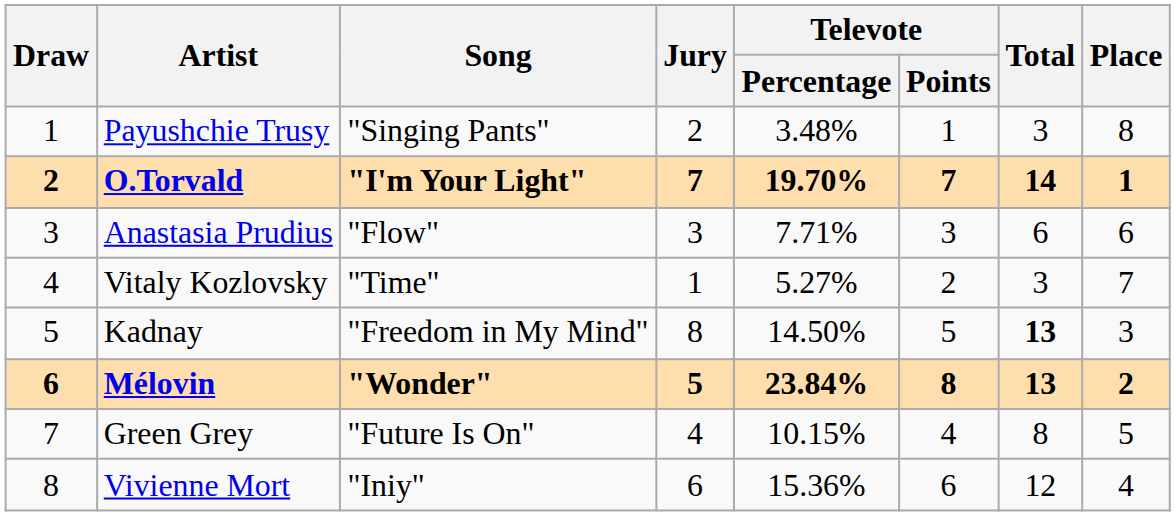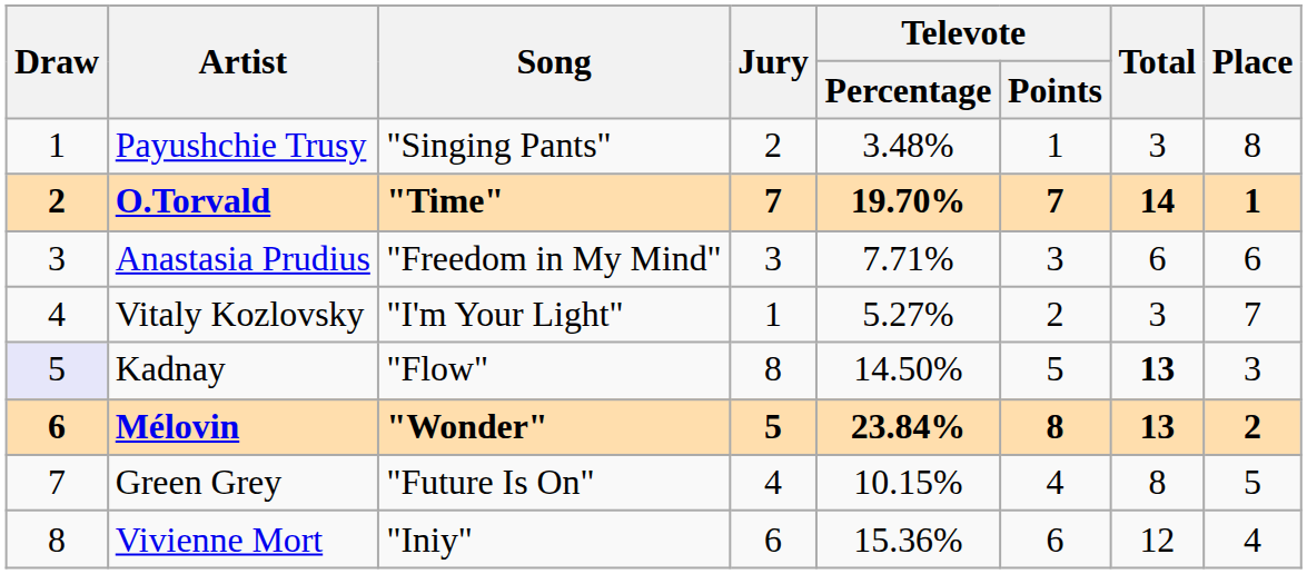 <table class="sortable wikitable" style="margin: 1em auto 1em auto; text-align:center;">
 <tr>
 <th rowspan="2">Draw</th>
 <th rowspan="2">Artist</th>
 <th rowspan="2">Song</th>
 <th rowspan="2">Jury</th>
 <th colspan="2" class="unsortable">Televote</th>
 <th rowspan="2">Total</th>
 <th rowspan="2">Place</th>
 </tr>
 <tr>
 <th>Percentage</th>
 <th>Points</th>
 </tr>
 <tr>
 <td>1</td>
 <td align="left"><a href='#'>Payushchie Trusy</a></td>
 <td align="left">"Singing Pants"</td>
 <td>2</td>
 <td>3.48%</td>
 <td>1</td>
 <td>3</td>
 <td>8</td>
 </tr>
 <tr style="font-weight:bold; background:#FFDEAD;">
 <td>2</td>
 <td align="left"><a href='#'>O.Torvald</a></td>
-<td align="left">"I'm Your Light"</td>
+<td align="left">"Time"</td>
 <td>7</td>
 <td>19.70%</td>
 <td>7</td>
 <td>14</td>
 <td>1</td>
 </tr>
 <tr>
 <td>3</td>
 <td align="left"><a href='#'>Anastasia Prudius</a></td>
-<td align="left">"Flow"</td>
+<td align="left">"Freedom in My Mind"</td>
 <td>3</td>
 <td>7.71%</td>
 <td>3</td>
 <td>6</td>
 <td>6</td>
 </tr>
 <tr>
 <td>4</td>
 <td align="left">Vitaly Kozlovsky</td>
-<td align="left">"Time"</td>
+<td align="left">"I'm Your Light"</td>
 <td>1</td>
 <td>5.27%</td>
 <td>2</td>
 <td>3</td>
 <td>7</td>
 </tr>
 <tr>
-<td>5</td>
+<td style="background: lavender;">5</td>
 <td align="left">Kadnay</td>
-<td align="left">"Freedom in My Mind"</td>
+<td align="left">"Flow"</td>
 <td>8</td>
 <td>14.50%</td>
 <td>5</td>
 <td><strong>13</strong></td>
 <td>3</td>
 </tr>
 <tr style="font-weight:bold; background:#FFDEAD;">
 <td>6</td>
 <td align="left"><a href='#'>Mélovin</a></td>
 <td align="left">"Wonder"</td>
 <td>5</td>
 <td>23.84%</td>
 <td>8</td>
 <td>13</td>
 <td>2</td>
 </tr>
 <tr>
 <td>7</td>
 <td align="left">Green Grey</td>
 <td align="left">"Future Is On"</td>
 <td>4</td>
 <td>10.15%</td>
 <td>4</td>
 <td>8</td>
 <td>5</td>
 </tr>
 <tr>
 <td>8</td>
 <td align="left"><a href='#'>Vivienne Mort</a></td>
 <td align="left">"Iniy"</td>
 <td>6</td>
 <td>15.36%</td>
 <td>6</td>
 <td>12</td>
 <td>4</td>
 </tr>
 </table>
